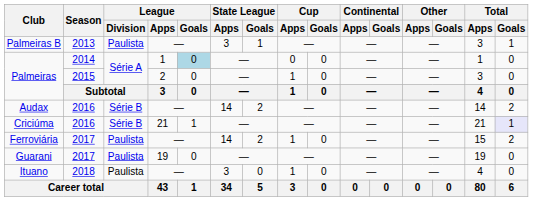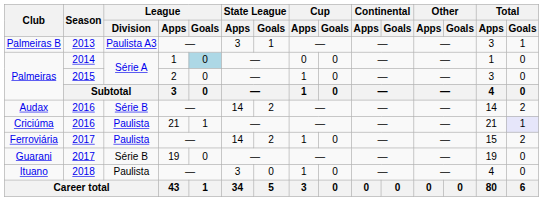 <table class="wikitable" style="text-align: center;">
 <tr>
 <th rowspan="2">Club</th>
 <th rowspan="2">Season</th>
 <th colspan="3">League</th>
 <th colspan="2">State League</th>
 <th colspan="2">Cup</th>
 <th colspan="2">Continental</th>
 <th colspan="2">Other</th>
 <th colspan="2">Total</th>
 </tr>
 <tr>
 <th>Division</th>
 <th>Apps</th>
 <th>Goals</th>
 <th>Apps</th>
 <th>Goals</th>
 <th>Apps</th>
 <th>Goals</th>
 <th>Apps</th>
 <th>Goals</th>
 <th>Apps</th>
 <th>Goals</th>
 <th>Apps</th>
 <th>Goals</th>
 </tr>
 <tr>
 <td align="center"><a href='#'>Palmeiras B</a></td>
 <td><a href='#'>2013</a></td>
-<td><a href='#'>Paulista</a></td>
+<td><a href='#'>Paulista A3</a></td>
 <td colspan="2">—</td>
 <td>3</td>
 <td>1</td>
 <td colspan="2">—</td>
 <td colspan="2">—</td>
 <td colspan="2">—</td>
 <td>3</td>
 <td>1</td>
 </tr>
 <tr>
 <td rowspan=3 align="center"><a href='#'>Palmeiras</a></td>
 <td><a href='#'>2014</a></td>
 <td rowspan=2><a href='#'>Série A</a></td>
 <td>1</td>
 <td style="background: lightblue;">0</td>
 <td colspan="2">—</td>
 <td>0</td>
 <td>0</td>
 <td colspan="2">—</td>
 <td colspan="2">—</td>
 <td>1</td>
 <td>0</td>
 </tr>
 <tr>
 <td><a href='#'>2015</a></td>
 <td>2</td>
 <td>0</td>
 <td colspan="2">—</td>
 <td>1</td>
 <td>0</td>
 <td colspan="2">—</td>
 <td colspan="2">—</td>
 <td>3</td>
 <td>0</td>
 </tr>
 <tr>
 <th colspan="2">Subtotal</th>
 <th>3</th>
 <th>0</th>
 <th colspan="2">—</th>
 <th>1</th>
 <th>0</th>
 <th colspan="2">—</th>
 <th colspan="2">—</th>
 <th>4</th>
 <th>0</th>
 </tr>
 <tr>
 <td align="center"><a href='#'>Audax</a></td>
 <td><a href='#'>2016</a></td>
 <td><a href='#'>Série B</a></td>
 <td colspan="2">—</td>
 <td>14</td>
 <td>2</td>
 <td colspan="2">—</td>
 <td colspan="2">—</td>
 <td colspan="2">—</td>
 <td>14</td>
 <td>2</td>
 </tr>
 <tr>
 <td align="center"><a href='#'>Criciúma</a></td>
 <td><a href='#'>2016</a></td>
-<td><a href='#'>Série B</a></td>
+<td><a href='#'>Paulista</a></td>
 <td>21</td>
 <td>1</td>
 <td colspan="2">—</td>
 <td colspan="2">—</td>
 <td colspan="2">—</td>
 <td colspan="2">—</td>
 <td>21</td>
 <td style="background: lavender;">1</td>
 </tr>
 <tr>
 <td align="center"><a href='#'>Ferroviária</a></td>
 <td><a href='#'>2017</a></td>
 <td><a href='#'>Paulista</a></td>
 <td colspan="2">—</td>
 <td>14</td>
 <td>2</td>
 <td>1</td>
 <td>0</td>
 <td colspan="2">—</td>
 <td colspan="2">—</td>
 <td>15</td>
 <td>2</td>
 </tr>
 <tr>
 <td align="center"><a href='#'>Guarani</a></td>
 <td><a href='#'>2017</a></td>
-<td><a href='#'>Paulista</a></td>
+<td>Série B</td>
 <td>19</td>
 <td>0</td>
 <td colspan="2">—</td>
 <td colspan="2">—</td>
 <td colspan="2">—</td>
 <td colspan="2">—</td>
 <td>19</td>
 <td>0</td>
 </tr>
 <tr>
 <td align="center"><a href='#'>Ituano</a></td>
 <td><a href='#'>2018</a></td>
 <td>Paulista</td>
 <td colspan="2">—</td>
 <td>3</td>
 <td>0</td>
 <td>1</td>
 <td>0</td>
 <td colspan="2">—</td>
 <td colspan="2">—</td>
 <td>4</td>
 <td>0</td>
 </tr>
 <tr>
 <th colspan="3"><strong>Career total</strong></th>
 <th>43</th>
 <th>1</th>
 <th>34</th>
 <th>5</th>
 <th>3</th>
 <th>0</th>
 <th>0</th>
 <th>0</th>
 <th>0</th>
 <th>0</th>
 <th>80</th>
 <th>6</th>
 </tr>
 </table>
